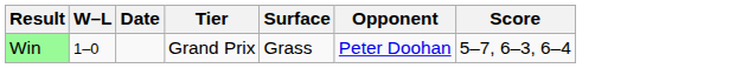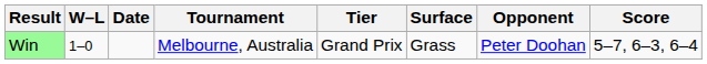 <table class="sortable wikitable">
 <tr>
 <th>Result</th>
 <th class="unsortable">W–L</th>
 <th>Date</th>
+<th>Tournament</th>
 <th>Tier</th>
 <th>Surface</th>
 <th>Opponent</th>
 <th class="unsortable">Score</th>
 </tr>
 <tr>
 <td style="background:#98fb98;">Win</td>
 <td><small>1–0</small></td>
 <td><a href='#'></a></td>
+<td><a href='#'>Melbourne</a>, Australia</td>
 <td>Grand Prix</td>
 <td>Grass</td>
 <td> <a href='#'>Peter Doohan</a></td>
 <td>5–7, 6–3, 6–4</td>
 </tr>
 </table>
